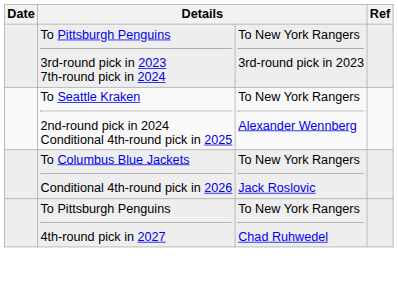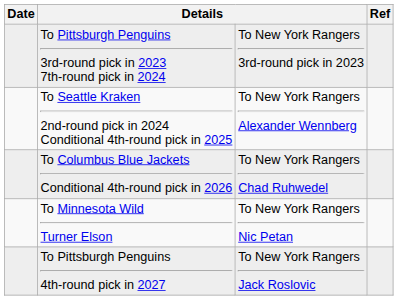 <table class="wikitable">
 <tr>
 <th>Date</th>
 <th colspan="2">Details</th>
 <th>Ref</th>
 </tr>
 <tr style="background:#eee;">
 <td></td>
 <td valign="top">To <a href='#'>Pittsburgh Penguins</a><hr>3rd-round pick in <a href='#'>2023</a><br>7th-round pick in <a href='#'>2024</a></td>
 <td valign="top">To New York Rangers<hr>3rd-round pick in 2023</td>
 <td></td>
 </tr>
 <tr>
 <td></td>
 <td valign="top">To <a href='#'>Seattle Kraken</a><hr>2nd-round pick in 2024<br>Conditional 4th-round pick in <a href='#'>2025</a></td>
 <td valign="top">To New York Rangers<hr><a href='#'>Alexander Wennberg</a></td>
 <td></td>
 </tr>
 <tr style="background:#eee;">
 <td></td>
 <td valign="top">To <a href='#'>Columbus Blue Jackets</a><hr>Conditional 4th-round pick in <a href='#'>2026</a></td>
-<td valign="top">To New York Rangers<hr><a href='#'>Jack Roslovic</a></td>
+<td valign="top">To New York Rangers<hr><a href='#'>Chad Ruhwedel</a></td>
+<td></td>
+</tr>
+<tr>
+<td></td>
+<td valign="top">To <a href='#'>Minnesota Wild</a><hr><a href='#'>Turner Elson</a></td>
+<td valign="top">To New York Rangers<hr><a href='#'>Nic Petan</a></td>
 <td></td>
 </tr>
 <tr style="background:#eee;">
 <td></td>
 <td valign="top">To Pittsburgh Penguins<hr>4th-round pick in <a href='#'>2027</a></td>
-<td valign="top">To New York Rangers<hr><a href='#'>Chad Ruhwedel</a></td>
+<td valign="top">To New York Rangers<hr><a href='#'>Jack Roslovic</a></td>
 <td></td>
 </tr>
 </table>
